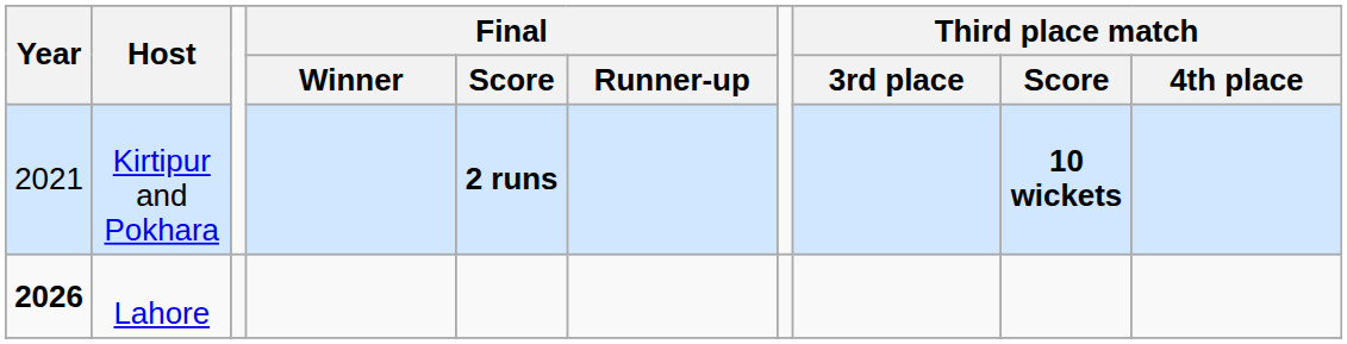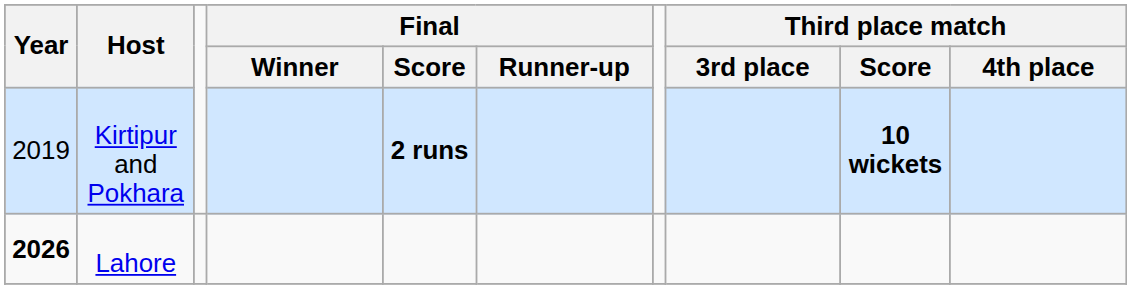 <table class="wikitable" style="font-size:90%; width: 100%; text-align: center;">
 <tr>
 <th rowspan=2 width=5%>Year</th>
 <th rowspan=2 width=10%>Host</th>
 <td width=1% rowspan=3></td>
 <th colspan=3>Final</th>
 <td width=1% rowspan=3></td>
 <th colspan=3>Third place match</th>
 </tr>
 <tr>
 <th width=15%>Winner</th>
 <th width=8%>Score</th>
 <th width=15%>Runner-up</th>
 <th width=15%>3rd place</th>
 <th width=8%>Score</th>
 <th width=15%>4th place</th>
 </tr>
 <tr bgcolor=#D0E7FF>
-<td>2021<br></td>
+<td>2019<br></td>
 <td><br><a href='#'>Kirtipur</a><br>and<br><a href='#'>Pokhara</a></td>
 <td></td>
 <td><strong>2 runs</strong></td>
 <td></td>
 <td></td>
 <td><strong>10 wickets</strong></td>
 <td></td>
 </tr>
 <tr>
 <td><strong>2026<br></strong></td>
 <td><br><a href='#'>Lahore</a></td>
 <td></td>
 <td></td>
 <td></td>
 <td></td>
 <td></td>
 <td></td>
 <td></td>
 <td></td>
 </tr>
 </table>
